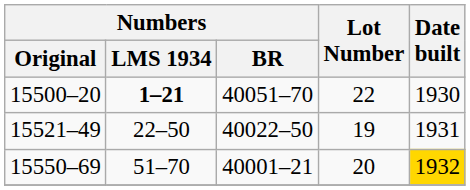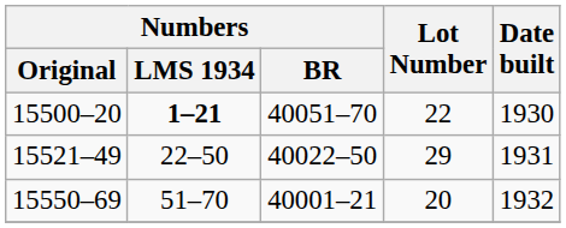 <table class="wikitable" style="text-align:center;">
 <tr>
 <th colspan=3>Numbers</th>
 <th rowspan=2>Lot<br>Number</th>
 <th rowspan=2>Date<br>built</th>
 </tr>
 <tr>
 <th>Original</th>
 <th>LMS 1934</th>
 <th>BR</th>
 </tr>
 <tr>
 <td>15500–20</td>
 <td><strong>1–21</strong></td>
 <td>40051–70</td>
 <td>22</td>
 <td>1930</td>
 </tr>
 <tr>
 <td>15521–49</td>
 <td>22–50</td>
 <td>40022–50</td>
-<td>19</td>
+<td>29</td>
 <td>1931</td>
 </tr>
 <tr>
 <td>15550–69</td>
 <td>51–70</td>
 <td>40001–21</td>
 <td>20</td>
-<td style="background: gold;">1932</td>
+<td>1932</td>
 </tr>
 <tr>
 </tr>
 </table>
